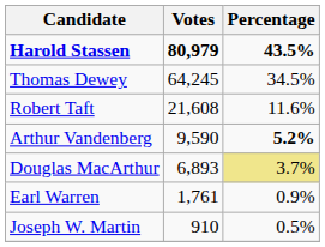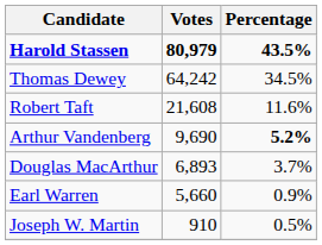 <table class="wikitable" style="text-align:right;">
 <tr>
 <th>Candidate</th>
 <th>Votes</th>
 <th>Percentage</th>
 </tr>
 <tr>
 <td style="text-align:left;"><strong><a href='#'>Harold Stassen</a></strong></td>
 <td><strong>80,979</strong></td>
 <td><strong>43.5%</strong></td>
 </tr>
 <tr>
 <td style="text-align:left;"><a href='#'>Thomas Dewey</a></td>
-<td>64,245</td>
+<td>64,242</td>
 <td>34.5%</td>
 </tr>
 <tr>
 <td style="text-align:left;"><a href='#'>Robert Taft</a></td>
 <td>21,608</td>
 <td>11.6%</td>
 </tr>
 <tr>
 <td style="text-align:left;"><a href='#'>Arthur Vandenberg</a></td>
-<td>9,590</td>
+<td>9,690</td>
 <td><strong>5.2%</strong></td>
 </tr>
 <tr>
 <td style="text-align:left;"><a href='#'>Douglas MacArthur</a></td>
 <td>6,893</td>
-<td style="background: khaki;">3.7%</td>
+<td>3.7%</td>
 </tr>
 <tr>
 <td style="text-align:left;"><a href='#'>Earl Warren</a></td>
-<td>1,761</td>
+<td>5,660</td>
 <td>0.9%</td>
 </tr>
 <tr>
 <td style="text-align:left;"><a href='#'>Joseph W. Martin</a></td>
 <td>910</td>
 <td>0.5%</td>
 </tr>
 <tr>
 </tr>
 </table>
